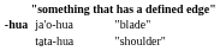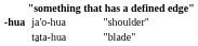 <table>
 <tr>
 <th rowspan="4">-hua</th>
 <th colspan="3">"something that has a defined edge"</th>
 </tr>
 <tr>
 <td rowspan="2"><br></td>
 <td>ja'o-hua</td>
-<td>"blade"</td>
+<td>"shoulder"</td>
 </tr>
 <tr>
 <td>ta̱ta-hua</td>
-<td>"shoulder"</td>
+<td>"blade"</td>
 </tr>
 </table>
